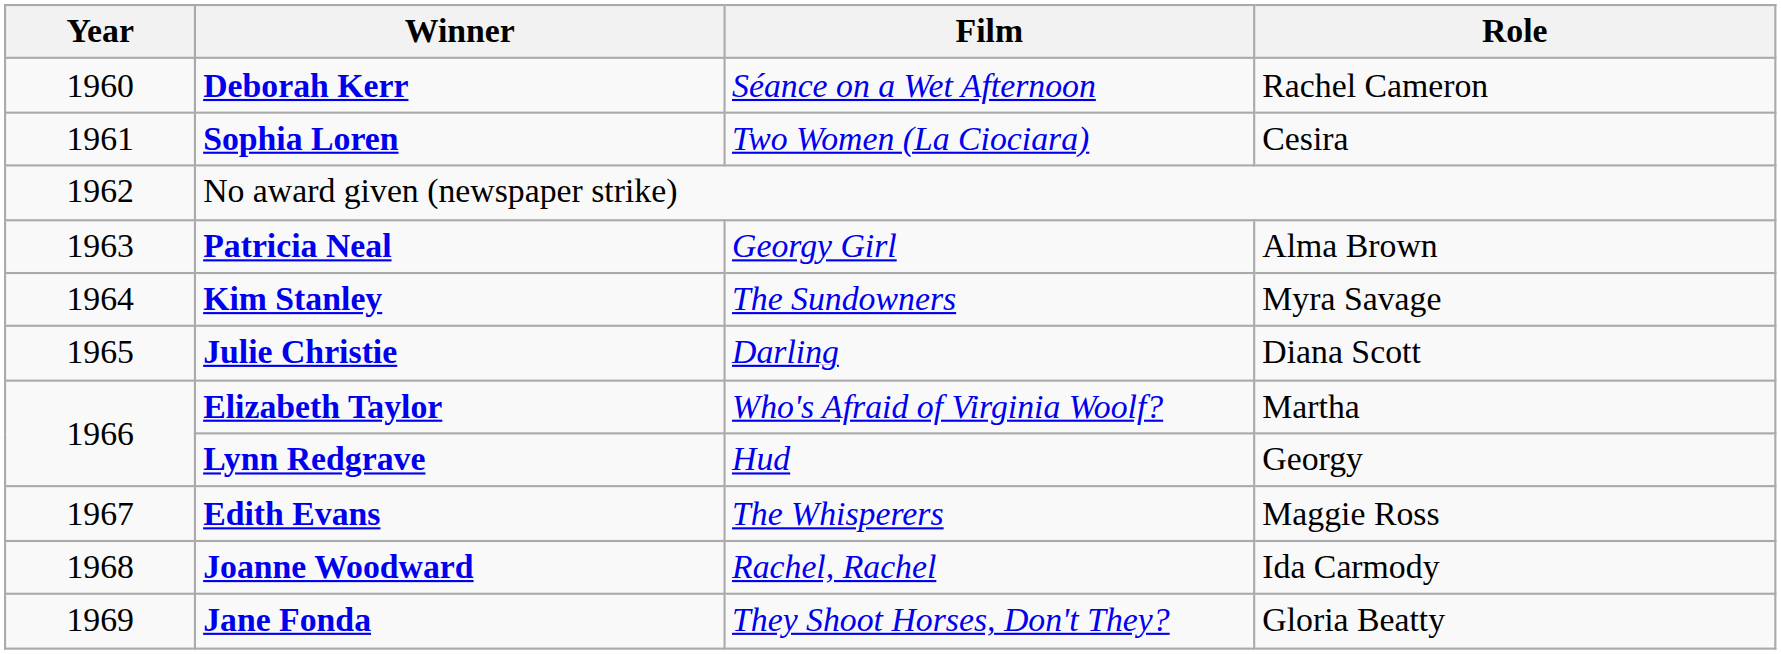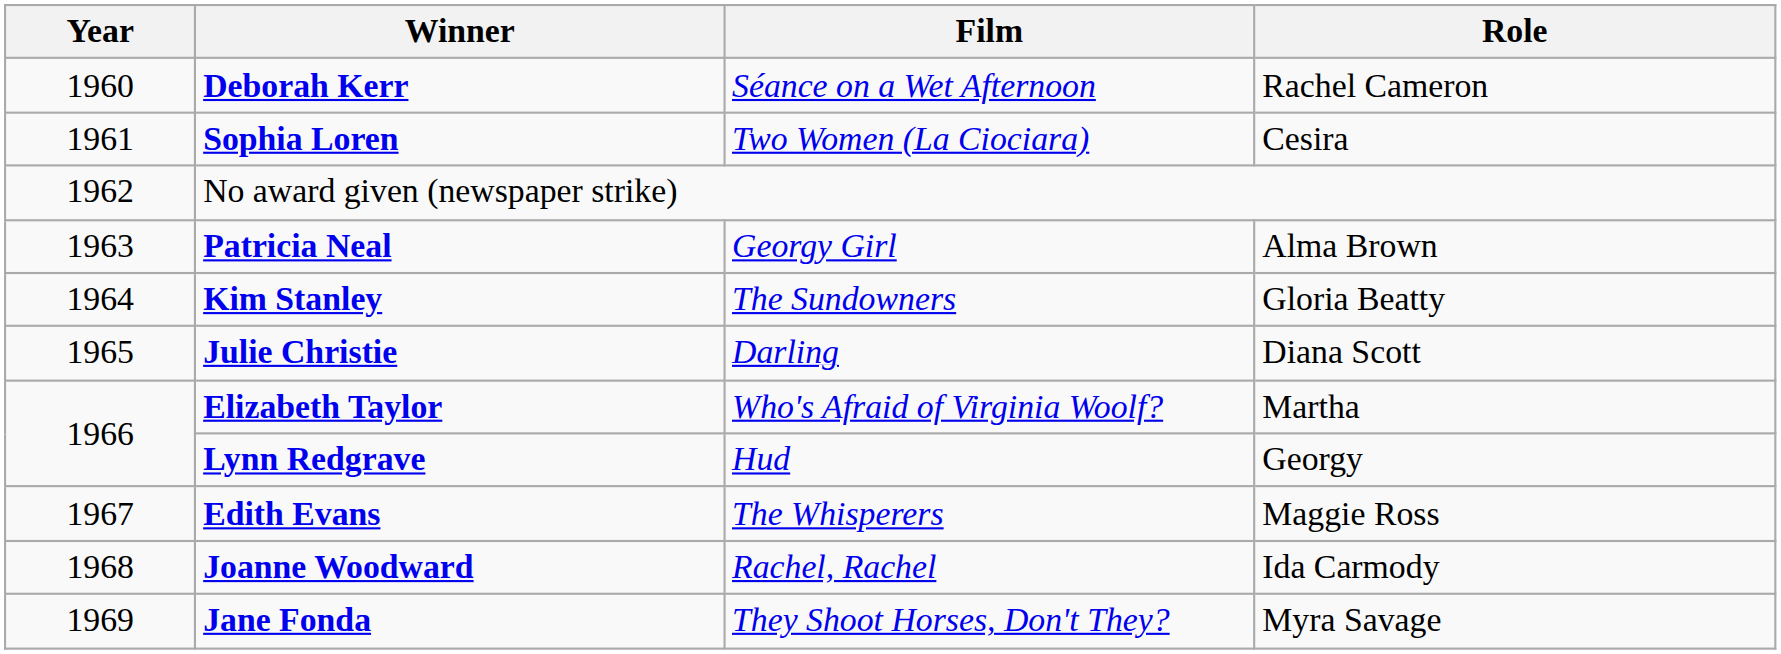 <table class="wikitable" width="95%" cellpadding="5">
 <tr>
 <th width="100"><strong>Year</strong></th>
 <th width="300"><strong>Winner</strong></th>
 <th width="300"><strong>Film</strong></th>
 <th width="300"><strong>Role</strong></th>
 </tr>
 <tr>
 <td style="text-align:center;">1960</td>
 <td><strong><a href='#'>Deborah Kerr</a></strong></td>
 <td><em><a href='#'>Séance on a Wet Afternoon</a></em></td>
 <td>Rachel Cameron</td>
 </tr>
 <tr>
 <td style="text-align:center;">1961</td>
 <td><strong><a href='#'>Sophia Loren</a></strong></td>
 <td><em><a href='#'>Two Women (La Ciociara)</a></em></td>
 <td>Cesira</td>
 </tr>
 <tr>
 <td style="text-align:center;">1962</td>
 <td colspan="3">No award given (newspaper strike)</td>
 </tr>
 <tr>
 <td style="text-align:center;">1963</td>
 <td><strong><a href='#'>Patricia Neal</a></strong></td>
 <td><em><a href='#'>Georgy Girl</a></em></td>
 <td>Alma Brown</td>
 </tr>
 <tr>
 <td style="text-align:center;">1964</td>
 <td><strong><a href='#'>Kim Stanley</a></strong></td>
 <td><em><a href='#'>The Sundowners</a></em></td>
-<td>Myra Savage</td>
+<td>Gloria Beatty</td>
 </tr>
 <tr>
 <td style="text-align:center;">1965</td>
 <td><strong><a href='#'>Julie Christie</a></strong></td>
 <td><em><a href='#'>Darling</a></em></td>
 <td>Diana Scott</td>
 </tr>
 <tr>
 <td rowspan="2" style="text-align:center;">1966</td>
 <td><strong><a href='#'>Elizabeth Taylor</a></strong></td>
 <td><em><a href='#'>Who's Afraid of Virginia Woolf?</a></em></td>
 <td>Martha</td>
 </tr>
 <tr>
 <td><strong><a href='#'>Lynn Redgrave</a></strong></td>
 <td><em><a href='#'>Hud</a></em></td>
 <td>Georgy</td>
 </tr>
 <tr>
 <td style="text-align:center;">1967</td>
 <td><strong><a href='#'>Edith Evans</a></strong></td>
 <td><em><a href='#'>The Whisperers</a></em></td>
 <td>Maggie Ross</td>
 </tr>
 <tr>
 <td style="text-align:center;">1968</td>
 <td><strong><a href='#'>Joanne Woodward</a></strong></td>
 <td><em><a href='#'>Rachel, Rachel</a></em></td>
 <td>Ida Carmody</td>
 </tr>
 <tr>
 <td style="text-align:center;">1969</td>
 <td><strong><a href='#'>Jane Fonda</a></strong></td>
 <td><em><a href='#'>They Shoot Horses, Don't They?</a></em></td>
-<td>Gloria Beatty</td>
+<td>Myra Savage</td>
 </tr>
 </table>
